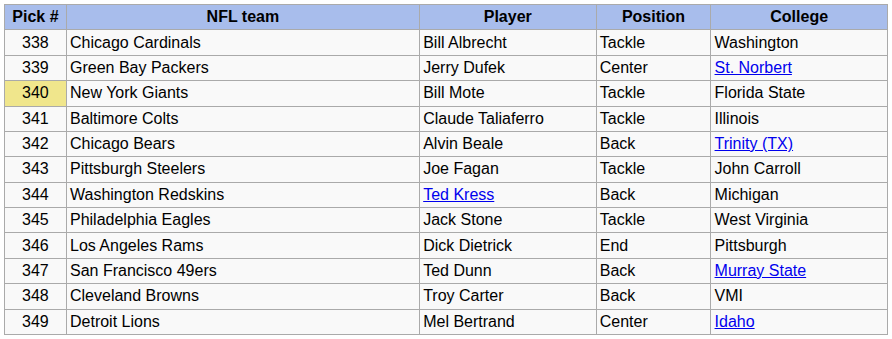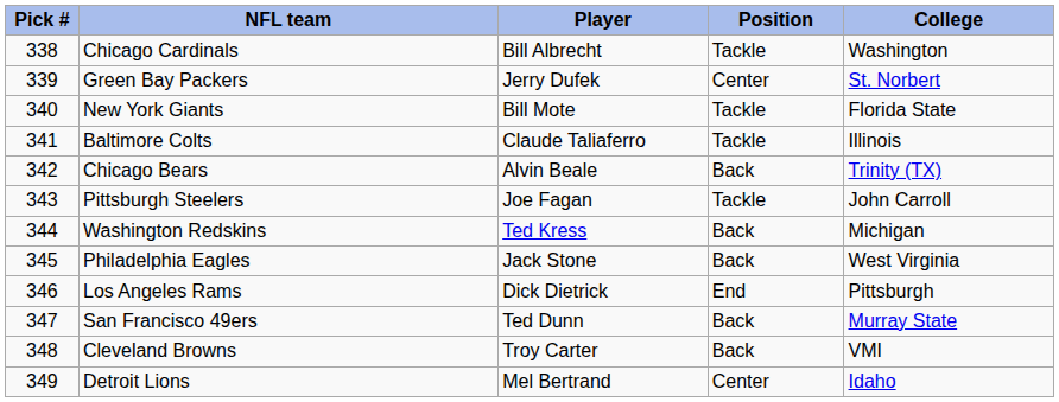 <table class="wikitable sortable sortable" style="width: 100%">
 <tr>
 <th style="background:#a8bdec; width:7%;">Pick #</th>
 <th style="width:40%; background:#a8bdec;">NFL team</th>
 <th style="width:20%; background:#a8bdec;">Player</th>
 <th style="width:13%; background:#a8bdec;">Position</th>
 <th style="background:#A8BDEC;">College</th>
 </tr>
 <tr>
 <td align=center>338</td>
 <td>Chicago Cardinals</td>
 <td>Bill Albrecht</td>
 <td>Tackle</td>
 <td>Washington</td>
 </tr>
 <tr>
 <td align=center>339</td>
 <td>Green Bay Packers</td>
 <td>Jerry Dufek</td>
 <td>Center</td>
 <td><a href='#'>St. Norbert</a></td>
 </tr>
 <tr>
-<td align=center style="background: khaki;">340</td>
+<td align=center>340</td>
 <td>New York Giants</td>
 <td>Bill Mote</td>
 <td>Tackle</td>
 <td>Florida State</td>
 </tr>
 <tr>
 <td align=center>341</td>
 <td>Baltimore Colts</td>
 <td>Claude Taliaferro</td>
 <td>Tackle</td>
 <td>Illinois</td>
 </tr>
 <tr>
 <td align=center>342</td>
 <td>Chicago Bears</td>
 <td>Alvin Beale</td>
 <td>Back</td>
 <td><a href='#'>Trinity (TX)</a></td>
 </tr>
 <tr>
 <td align=center>343</td>
 <td>Pittsburgh Steelers</td>
 <td>Joe Fagan</td>
 <td>Tackle</td>
 <td>John Carroll</td>
 </tr>
 <tr>
 <td align=center>344</td>
 <td>Washington Redskins</td>
 <td><a href='#'>Ted Kress</a></td>
 <td>Back</td>
 <td>Michigan</td>
 </tr>
 <tr>
 <td align=center>345</td>
 <td>Philadelphia Eagles</td>
 <td>Jack Stone</td>
-<td>Tackle</td>
+<td>Back</td>
 <td>West Virginia</td>
 </tr>
 <tr>
 <td align=center>346</td>
 <td>Los Angeles Rams</td>
 <td>Dick Dietrick</td>
 <td>End</td>
 <td>Pittsburgh</td>
 </tr>
 <tr>
 <td align=center>347</td>
 <td>San Francisco 49ers</td>
 <td>Ted Dunn</td>
 <td>Back</td>
 <td><a href='#'>Murray State</a></td>
 </tr>
 <tr>
 <td align=center>348</td>
 <td>Cleveland Browns</td>
 <td>Troy Carter</td>
 <td>Back</td>
 <td>VMI</td>
 </tr>
 <tr>
 <td align=center>349</td>
 <td>Detroit Lions</td>
 <td>Mel Bertrand</td>
 <td>Center</td>
 <td><a href='#'>Idaho</a></td>
 </tr>
 </table>
